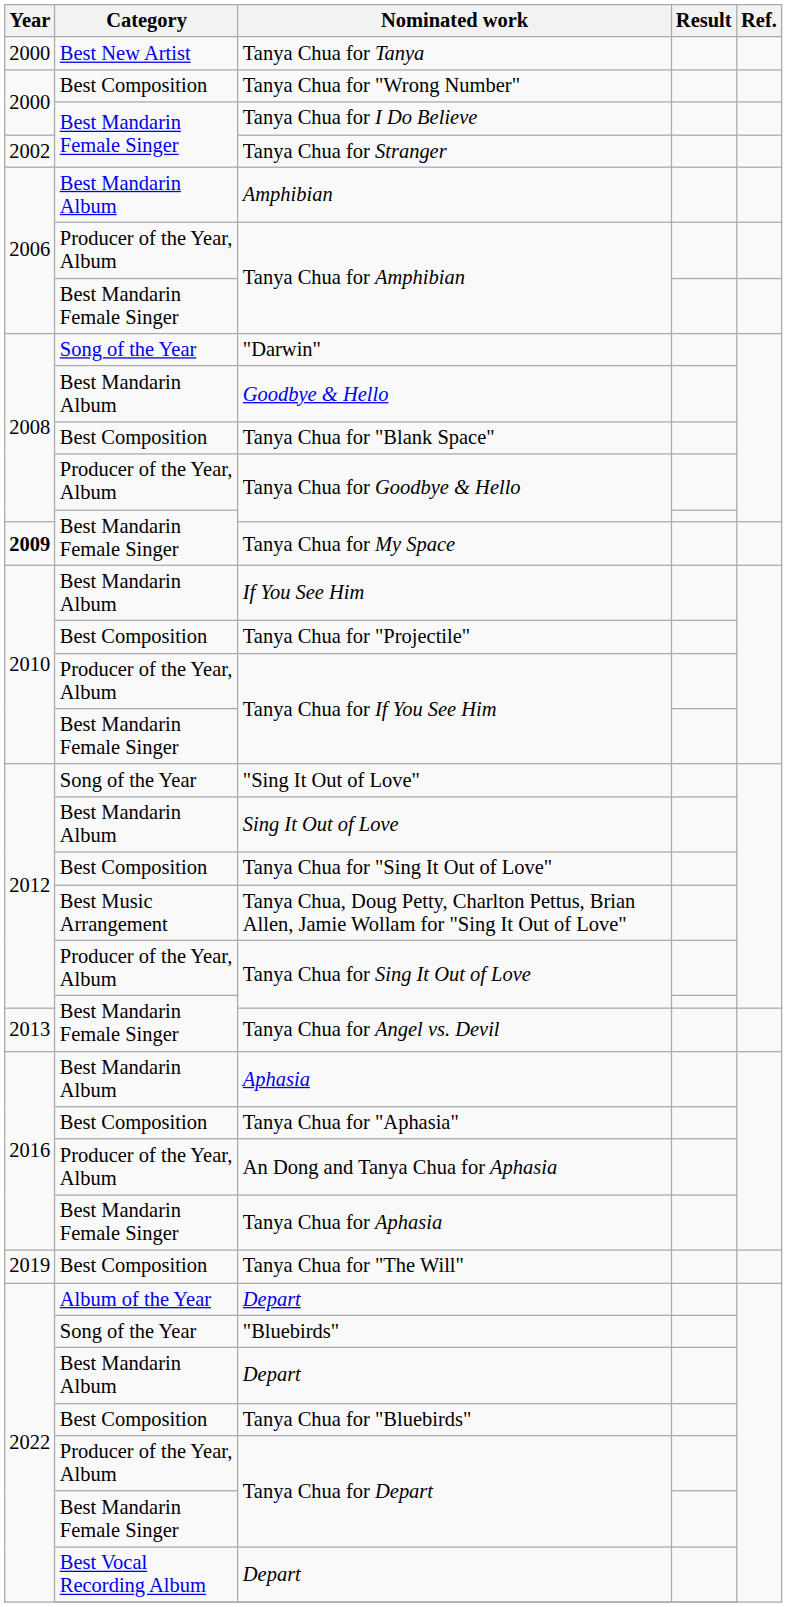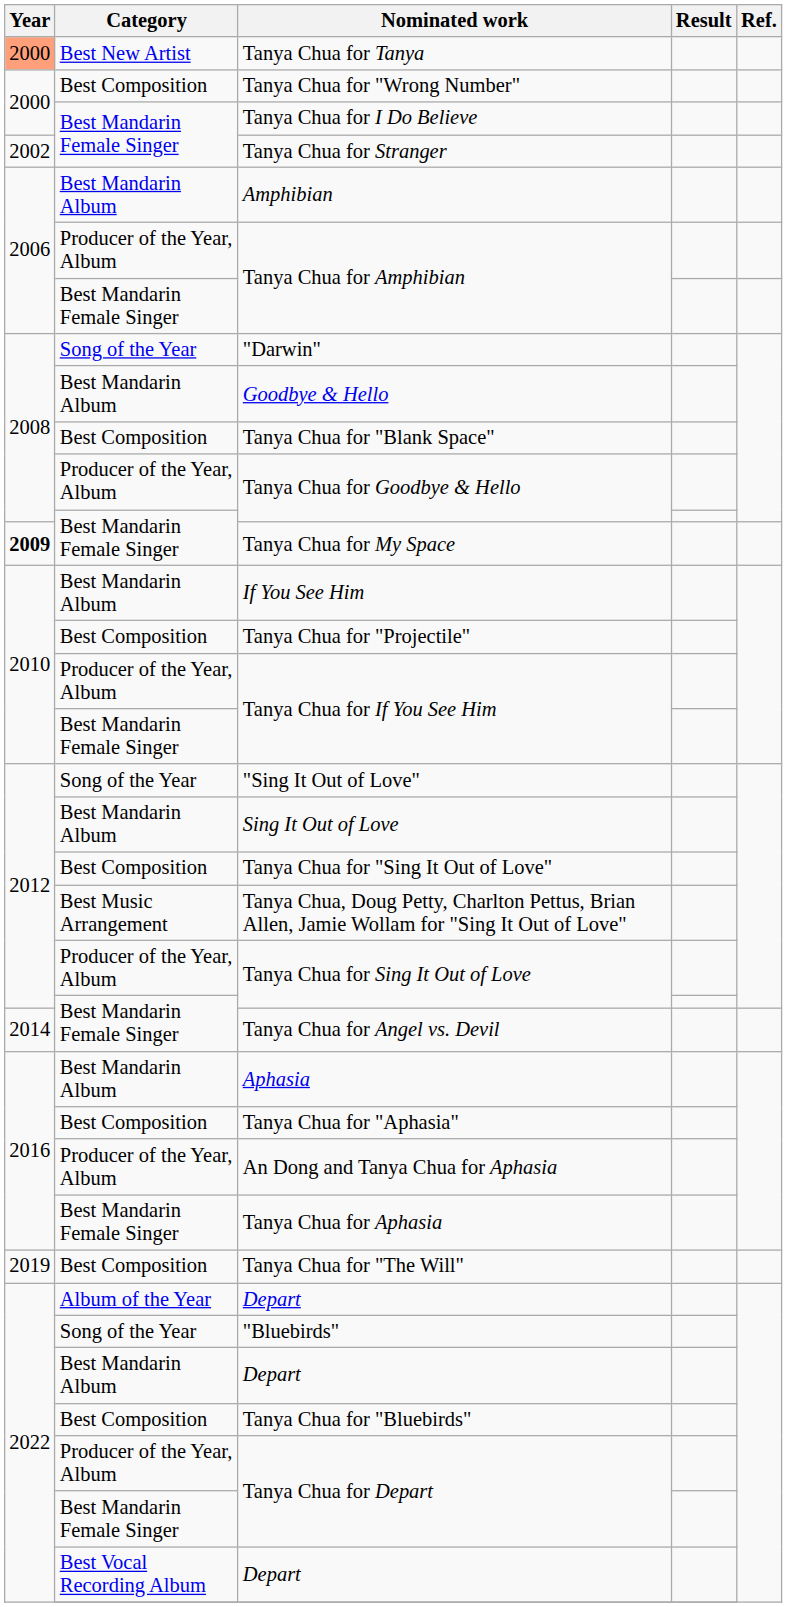 <table class="wikitable sortable">
 <tr>
 <th>Year</th>
 <th>Category</th>
 <th>Nominated work</th>
 <th>Result</th>
 <th class="unsortable">Ref.</th>
 </tr>
 <tr>
-<td>2000</td>
+<td style="background: lightsalmon;">2000</td>
 <td><a href='#'>Best New Artist</a></td>
 <td>Tanya Chua for <em>Tanya</em></td>
 <td></td>
 <td></td>
 </tr>
 <tr>
 <td rowspan="2">2000</td>
 <td>Best Composition</td>
 <td>Tanya Chua for "Wrong Number"</td>
 <td></td>
 <td></td>
 </tr>
 <tr>
 <td rowspan="2"><a href='#'>Best Mandarin Female Singer</a></td>
 <td>Tanya Chua for <em>I Do Believe</em></td>
 <td></td>
 <td></td>
 </tr>
 <tr>
 <td>2002</td>
 <td>Tanya Chua for <em>Stranger</em></td>
 <td></td>
 <td></td>
 </tr>
 <tr>
 <td rowspan="3">2006</td>
 <td><a href='#'>Best Mandarin Album</a></td>
 <td><em>Amphibian</em></td>
 <td></td>
 <td></td>
 </tr>
 <tr>
 <td>Producer of the Year, Album</td>
 <td rowspan="2">Tanya Chua for <em>Amphibian</em></td>
 <td></td>
 <td></td>
 </tr>
 <tr>
 <td>Best Mandarin Female Singer</td>
 <td></td>
 <td></td>
 </tr>
 <tr>
 <td rowspan="5">2008</td>
 <td><a href='#'>Song of the Year</a></td>
 <td>"Darwin"</td>
 <td></td>
 <td rowspan="5"></td>
 </tr>
 <tr>
 <td>Best Mandarin Album</td>
 <td><em><a href='#'>Goodbye & Hello</a></em></td>
 <td></td>
 </tr>
 <tr>
 <td>Best Composition</td>
 <td>Tanya Chua for "Blank Space"</td>
 <td></td>
 </tr>
 <tr>
 <td>Producer of the Year, Album</td>
 <td rowspan="2">Tanya Chua for <em>Goodbye & Hello</em></td>
 <td></td>
 </tr>
 <tr>
 <td rowspan="2">Best Mandarin Female Singer</td>
 <td></td>
 </tr>
 <tr>
 <td><strong>2009</strong></td>
 <td>Tanya Chua for <em>My Space</em></td>
 <td></td>
 <td></td>
 </tr>
 <tr>
 <td rowspan="4">2010</td>
 <td>Best Mandarin Album</td>
 <td><em>If You See Him</em></td>
 <td></td>
 <td rowspan="4"></td>
 </tr>
 <tr>
 <td>Best Composition</td>
 <td>Tanya Chua for "Projectile"</td>
 <td></td>
 </tr>
 <tr>
 <td>Producer of the Year, Album</td>
 <td rowspan="2">Tanya Chua for <em>If You See Him</em></td>
 <td></td>
 </tr>
 <tr>
 <td>Best Mandarin Female Singer</td>
 <td></td>
 </tr>
 <tr>
 <td rowspan="6">2012</td>
 <td>Song of the Year</td>
 <td>"Sing It Out of Love"</td>
 <td></td>
 <td rowspan="6"></td>
 </tr>
 <tr>
 <td>Best Mandarin Album</td>
 <td><em>Sing It Out of Love</em></td>
 <td></td>
 </tr>
 <tr>
 <td>Best Composition</td>
 <td>Tanya Chua for "Sing It Out of Love"</td>
 <td></td>
 </tr>
 <tr>
 <td>Best Music Arrangement</td>
 <td>Tanya Chua, Doug Petty, Charlton Pettus, Brian Allen, Jamie Wollam for "Sing It Out of Love"</td>
 <td></td>
 </tr>
 <tr>
 <td>Producer of the Year, Album</td>
 <td rowspan="2">Tanya Chua for <em>Sing It Out of Love</em></td>
 <td></td>
 </tr>
 <tr>
 <td rowspan="2">Best Mandarin Female Singer</td>
 <td></td>
 </tr>
 <tr>
-<td>2013</td>
+<td>2014</td>
 <td>Tanya Chua for <em>Angel vs. Devil</em></td>
 <td></td>
 <td></td>
 </tr>
 <tr>
 <td rowspan="4">2016</td>
 <td>Best Mandarin Album</td>
 <td><em><a href='#'>Aphasia</a></em></td>
 <td></td>
 <td rowspan="4"></td>
 </tr>
 <tr>
 <td>Best Composition</td>
 <td>Tanya Chua for "Aphasia"</td>
 <td></td>
 </tr>
 <tr>
 <td>Producer of the Year, Album</td>
 <td>An Dong and Tanya Chua for <em>Aphasia</em></td>
 <td></td>
 </tr>
 <tr>
 <td>Best Mandarin Female Singer</td>
 <td>Tanya Chua for <em>Aphasia</em></td>
 <td></td>
 </tr>
 <tr>
 <td>2019</td>
 <td>Best Composition</td>
 <td>Tanya Chua for "The Will"</td>
 <td></td>
 <td></td>
 </tr>
 <tr>
 <td rowspan="8">2022</td>
 <td><a href='#'>Album of the Year</a></td>
 <td><em><a href='#'>Depart</a></em></td>
 <td></td>
 <td rowspan="8"></td>
 </tr>
 <tr>
 <td>Song of the Year</td>
 <td>"Bluebirds"</td>
 <td></td>
 </tr>
 <tr>
 <td>Best Mandarin Album</td>
 <td><em>Depart</em></td>
 <td></td>
 </tr>
 <tr>
 <td>Best Composition</td>
 <td>Tanya Chua for "Bluebirds"</td>
 <td></td>
 </tr>
 <tr>
 <td>Producer of the Year, Album</td>
 <td rowspan="2">Tanya Chua for <em>Depart</em></td>
 <td></td>
 </tr>
 <tr>
 <td>Best Mandarin Female Singer</td>
 <td></td>
 </tr>
 <tr>
 <td><a href='#'>Best Vocal Recording Album</a></td>
 <td><em>Depart</em></td>
 <td></td>
 </tr>
 <tr>
 </tr>
 </table>
